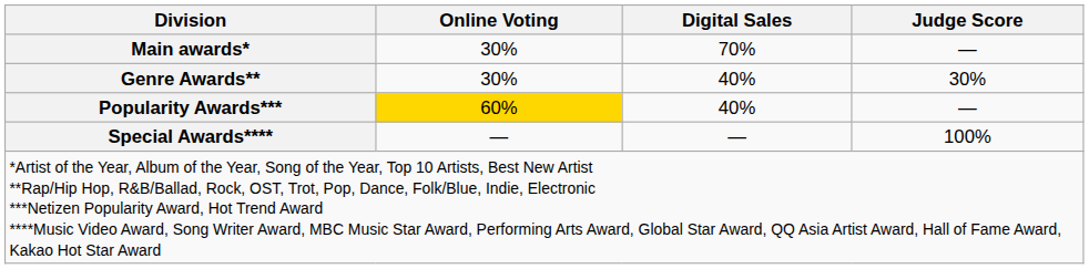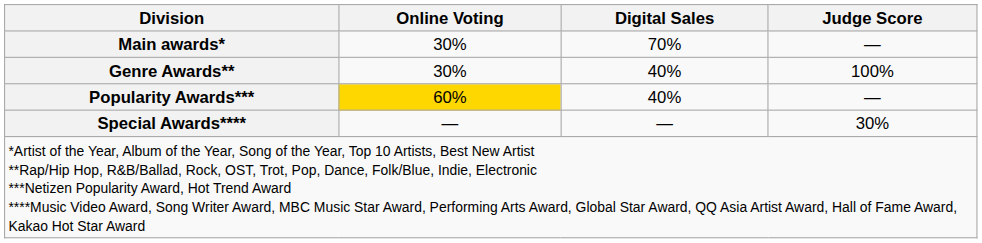 <table class="wikitable" style="width:70%; text-align:center; font-size:95%">
 <tr>
 <th>Division</th>
 <th>Online Voting</th>
 <th>Digital Sales</th>
 <th>Judge Score</th>
 </tr>
 <tr>
 <th>Main awards*</th>
 <td>30%</td>
 <td>70%</td>
 <td>—</td>
 </tr>
 <tr>
 <th>Genre Awards**</th>
 <td>30%</td>
 <td>40%</td>
-<td>30%</td>
+<td>100%</td>
 </tr>
 <tr>
 <th>Popularity Awards***</th>
 <td style="background: gold;">60%</td>
 <td>40%</td>
 <td>—</td>
 </tr>
 <tr>
 <th>Special Awards****</th>
 <td>—</td>
 <td>—</td>
-<td>100%</td>
+<td>30%</td>
 </tr>
 <tr>
 <td colspan="6" align="left"><small>*Artist of the Year, Album of the Year, Song of the Year, Top 10 Artists, Best New Artist<br>**Rap/Hip Hop, R&B/Ballad, Rock, OST, Trot, Pop, Dance, Folk/Blue, Indie, Electronic<br>***Netizen Popularity Award, Hot Trend Award<br>****Music Video Award, Song Writer Award, MBC Music Star Award, Performing Arts Award, Global Star Award, QQ Asia Artist Award, Hall of Fame Award, Kakao Hot Star Award</small></td>
 </tr>
 </table>
